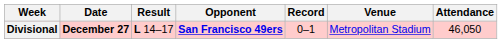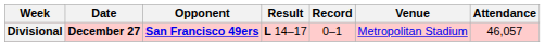 <table class="wikitable" style="text-align:center">
 <tr>
 <th>Week</th>
 <th>Date</th>
+<th>Opponent</th>
 <th>Result</th>
-<th>Opponent</th>
 <th>Record</th>
 <th>Venue</th>
 <th>Attendance</th>
 </tr>
 <tr style="background:#fcc">
 <th>Divisional</th>
 <td><strong>December 27</strong></td>
+<td><strong><a href='#'>San Francisco 49ers</a></strong></td>
 <td><strong>L</strong> 14–17</td>
-<td><strong><a href='#'>San Francisco 49ers</a></strong></td>
 <td>0–1</td>
 <td><a href='#'>Metropolitan Stadium</a></td>
-<td>46,050</td>
+<td>46,057</td>
 </tr>
 </table>
